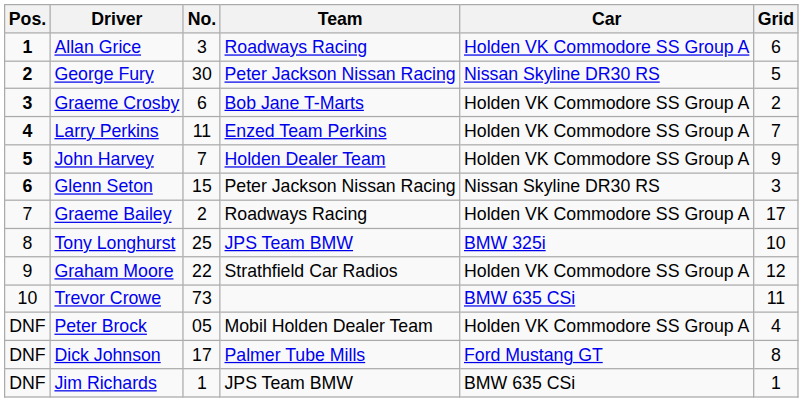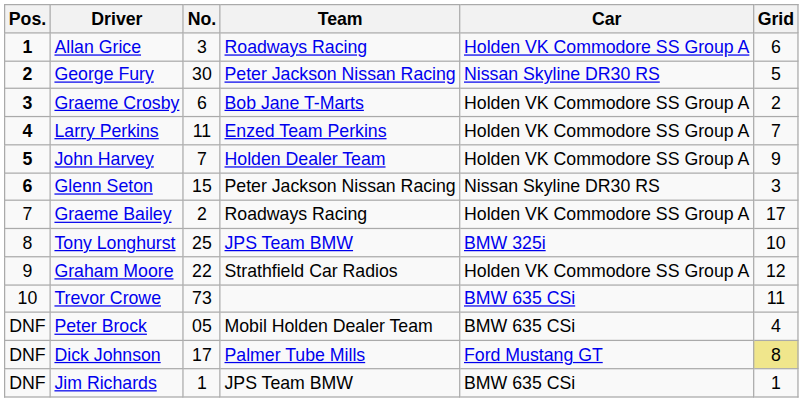 <table class="wikitable" style="font-size: 90%">
 <tr>
 <th>Pos.</th>
 <th>Driver</th>
 <th>No.</th>
 <th>Team</th>
 <th>Car</th>
 <th>Grid</th>
 </tr>
 <tr>
 <td align="center"><strong>1</strong></td>
 <td> <a href='#'>Allan Grice</a></td>
 <td align="center">3</td>
 <td><a href='#'>Roadways Racing</a></td>
 <td><a href='#'>Holden VK Commodore SS Group A</a></td>
 <td align="center">6</td>
 </tr>
 <tr>
 <td align="center"><strong>2</strong></td>
 <td> <a href='#'>George Fury</a></td>
 <td align="center">30</td>
 <td><a href='#'>Peter Jackson Nissan Racing</a></td>
 <td><a href='#'>Nissan Skyline DR30 RS</a></td>
 <td align="center">5</td>
 </tr>
 <tr>
 <td align="center"><strong>3</strong></td>
 <td> <a href='#'>Graeme Crosby</a></td>
 <td align="center">6</td>
 <td><a href='#'>Bob Jane T-Marts</a></td>
 <td>Holden VK Commodore SS Group A</td>
 <td align="center">2</td>
 </tr>
 <tr>
 <td align="center"><strong>4</strong></td>
 <td> <a href='#'>Larry Perkins</a></td>
 <td align="center">11</td>
 <td><a href='#'>Enzed Team Perkins</a></td>
 <td>Holden VK Commodore SS Group A</td>
 <td align="center">7</td>
 </tr>
 <tr>
 <td align="center"><strong>5</strong></td>
 <td> <a href='#'>John Harvey</a></td>
 <td align="center">7</td>
 <td><a href='#'>Holden Dealer Team</a></td>
 <td>Holden VK Commodore SS Group A</td>
 <td align="center">9</td>
 </tr>
 <tr>
 <td align="center"><strong>6</strong></td>
 <td> <a href='#'>Glenn Seton</a></td>
 <td align="center">15</td>
 <td>Peter Jackson Nissan Racing</td>
 <td>Nissan Skyline DR30 RS</td>
 <td align="center">3</td>
 </tr>
 <tr>
 <td align="center">7</td>
 <td> <a href='#'>Graeme Bailey</a></td>
 <td align="center">2</td>
 <td>Roadways Racing</td>
 <td>Holden VK Commodore SS Group A</td>
 <td align="center">17</td>
 </tr>
 <tr>
 <td align="center">8</td>
 <td> <a href='#'>Tony Longhurst</a></td>
 <td align="center">25</td>
 <td><a href='#'>JPS Team BMW</a></td>
 <td><a href='#'>BMW 325i</a></td>
 <td align="center">10</td>
 </tr>
 <tr>
 <td align="center">9</td>
 <td> <a href='#'>Graham Moore</a></td>
 <td align="center">22</td>
 <td>Strathfield Car Radios</td>
 <td>Holden VK Commodore SS Group A</td>
 <td align="center">12</td>
 </tr>
 <tr>
 <td align="center">10</td>
 <td> <a href='#'>Trevor Crowe</a></td>
 <td align="center">73</td>
 <td></td>
 <td><a href='#'>BMW 635 CSi</a></td>
 <td align="center">11</td>
 </tr>
 <tr>
 <td align="center">DNF</td>
 <td> <a href='#'>Peter Brock</a></td>
 <td align="center">05</td>
 <td>Mobil Holden Dealer Team</td>
-<td>Holden VK Commodore SS Group A</td>
+<td>BMW 635 CSi</td>
 <td align="center">4</td>
 </tr>
 <tr>
 <td align="center">DNF</td>
 <td> <a href='#'>Dick Johnson</a></td>
 <td align="center">17</td>
 <td><a href='#'>Palmer Tube Mills</a></td>
 <td><a href='#'>Ford Mustang GT</a></td>
-<td align="center">8</td>
+<td align="center" style="background: khaki;">8</td>
 </tr>
 <tr>
 <td align="center">DNF</td>
 <td> <a href='#'>Jim Richards</a></td>
 <td align="center">1</td>
 <td>JPS Team BMW</td>
 <td>BMW 635 CSi</td>
 <td align="center">1</td>
 </tr>
 </table>
